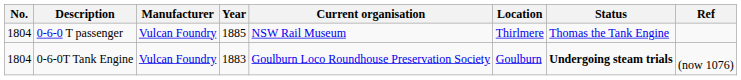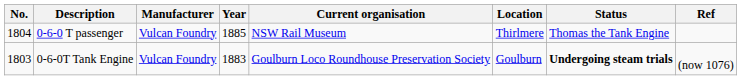 <table class="wikitable">
 <tr>
 <th>No.</th>
 <th>Description</th>
 <th>Manufacturer</th>
 <th>Year</th>
 <th>Current organisation</th>
 <th>Location</th>
 <th>Status</th>
 <th>Ref</th>
 </tr>
 <tr>
 <td>1804</td>
 <td><a href='#'>0-6-0</a> T passenger</td>
 <td><a href='#'>Vulcan Foundry</a></td>
 <td>1885</td>
 <td><a href='#'>NSW Rail Museum</a></td>
 <td><a href='#'>Thirlmere</a></td>
 <td><a href='#'>Thomas the Tank Engine</a></td>
 <td></td>
 </tr>
 <tr>
-<td>1804</td>
+<td>1803</td>
 <td>0-6-0T Tank Engine</td>
 <td><a href='#'>Vulcan Foundry</a></td>
 <td>1883</td>
 <td><a href='#'>Goulburn Loco Roundhouse Preservation Society</a></td>
 <td><a href='#'>Goulburn</a></td>
 <td><strong>Undergoing steam trials</strong></td>
 <td><br>(now 1076)</td>
 </tr>
 </table>
